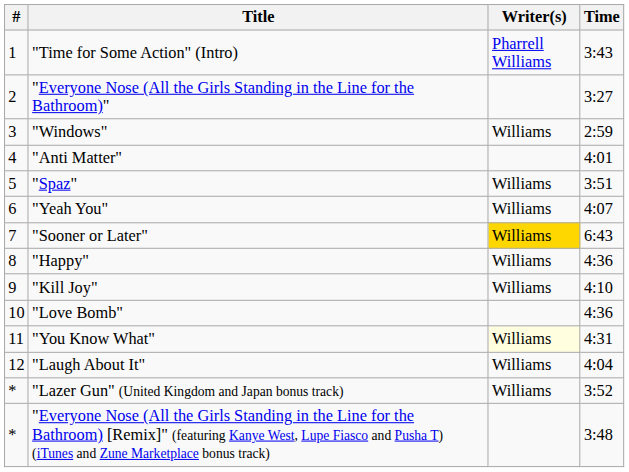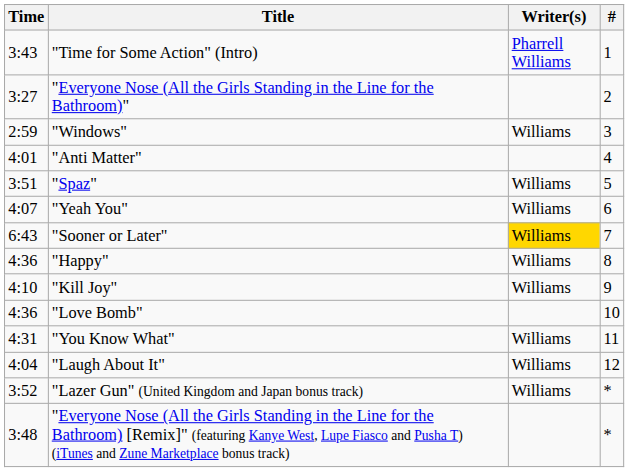 <table class="wikitable">
 <tr>
-<th>#</th>
+<th>Time</th>
 <th>Title</th>
 <th>Writer(s)</th>
-<th>Time</th>
+<th>#</th>
 </tr>
 <tr>
-<td>1</td>
+<td>3:43</td>
 <td>"Time for Some Action" (Intro)</td>
 <td><a href='#'>Pharrell Williams</a></td>
-<td>3:43</td>
+<td>1</td>
 </tr>
 <tr>
-<td>2</td>
+<td>3:27</td>
 <td>"<a href='#'>Everyone Nose (All the Girls Standing in the Line for the Bathroom)</a>"</td>
 <td></td>
-<td>3:27</td>
+<td>2</td>
 </tr>
 <tr>
-<td>3</td>
+<td>2:59</td>
 <td>"Windows"</td>
 <td>Williams</td>
-<td>2:59</td>
+<td>3</td>
 </tr>
 <tr>
-<td>4</td>
+<td>4:01</td>
 <td>"Anti Matter"</td>
 <td></td>
-<td>4:01</td>
+<td>4</td>
 </tr>
 <tr>
-<td>5</td>
+<td>3:51</td>
 <td>"<a href='#'>Spaz</a>"</td>
 <td>Williams</td>
-<td>3:51</td>
+<td>5</td>
 </tr>
 <tr>
-<td>6</td>
+<td>4:07</td>
 <td>"Yeah You"</td>
 <td>Williams</td>
-<td>4:07</td>
+<td>6</td>
 </tr>
 <tr>
-<td>7</td>
+<td>6:43</td>
 <td>"Sooner or Later"</td>
 <td style="background: gold;">Williams</td>
-<td>6:43</td>
+<td>7</td>
 </tr>
 <tr>
-<td>8</td>
+<td>4:36</td>
 <td>"Happy"</td>
 <td>Williams</td>
-<td>4:36</td>
+<td>8</td>
 </tr>
 <tr>
-<td>9</td>
+<td>4:10</td>
 <td>"Kill Joy"</td>
 <td>Williams</td>
-<td>4:10</td>
+<td>9</td>
 </tr>
 <tr>
-<td>10</td>
+<td>4:36</td>
 <td>"Love Bomb"</td>
 <td></td>
-<td>4:36</td>
+<td>10</td>
 </tr>
 <tr>
+<td>4:31</td>
+<td>"You Know What"</td>
+<td>Williams</td>
 <td>11</td>
-<td>"You Know What"</td>
-<td style="background: lightyellow;">Williams</td>
-<td>4:31</td>
 </tr>
 <tr>
-<td>12</td>
+<td>4:04</td>
 <td>"Laugh About It"</td>
 <td>Williams</td>
-<td>4:04</td>
+<td>12</td>
 </tr>
 <tr>
-<td>*</td>
+<td>3:52</td>
 <td>"Lazer Gun" <small>(United Kingdom and Japan bonus track)</small></td>
 <td>Williams</td>
-<td>3:52</td>
+<td>*</td>
 </tr>
 <tr>
-<td>*</td>
+<td>3:48</td>
 <td>"<a href='#'>Everyone Nose (All the Girls Standing in the Line for the Bathroom)</a> [Remix]" <small>(featuring <a href='#'>Kanye West</a>, <a href='#'>Lupe Fiasco</a> and <a href='#'>Pusha T</a>) (<a href='#'>iTunes</a> and <a href='#'>Zune Marketplace</a> bonus track)</small></td>
 <td></td>
-<td>3:48</td>
+<td>*</td>
 </tr>
 </table>
